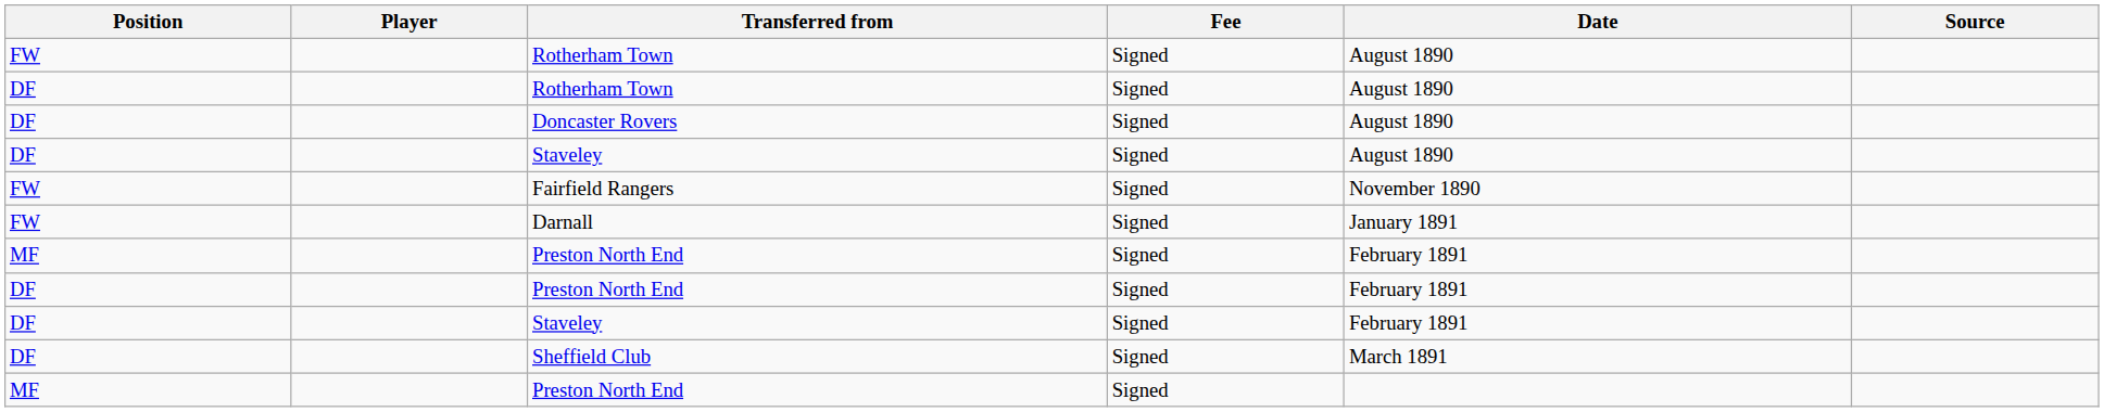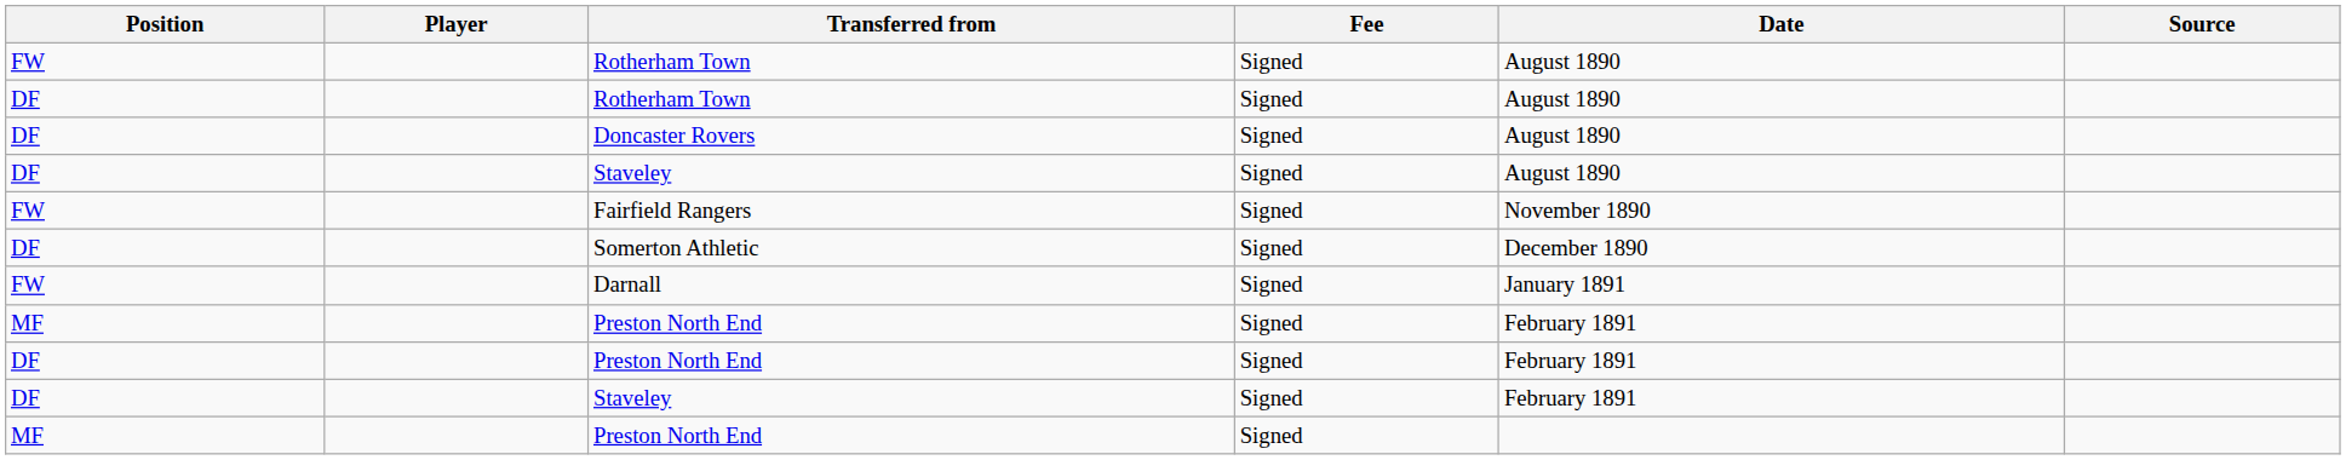 <table width=99% class="wikitable sortable" style="text-align:center; font-size:95%; text-align:left">
 <tr>
 <th>Position</th>
 <th>Player</th>
 <th>Transferred from</th>
 <th>Fee</th>
 <th>Date</th>
 <th>Source</th>
 </tr>
 <tr>
 <td><a href='#'>FW</a></td>
 <td></td>
 <td><a href='#'>Rotherham Town</a></td>
 <td>Signed</td>
 <td>August 1890</td>
 <td></td>
 </tr>
 <tr>
 <td><a href='#'>DF</a></td>
 <td></td>
 <td><a href='#'>Rotherham Town</a></td>
 <td>Signed</td>
 <td>August 1890</td>
 <td></td>
 </tr>
 <tr>
 <td><a href='#'>DF</a></td>
 <td></td>
 <td><a href='#'>Doncaster Rovers</a></td>
 <td>Signed</td>
 <td>August 1890</td>
 <td></td>
 </tr>
 <tr>
 <td><a href='#'>DF</a></td>
 <td></td>
 <td><a href='#'>Staveley</a></td>
 <td>Signed</td>
 <td>August 1890</td>
 <td></td>
 </tr>
 <tr>
 <td><a href='#'>FW</a></td>
 <td></td>
 <td>Fairfield Rangers</td>
 <td>Signed</td>
 <td>November 1890</td>
 <td></td>
 </tr>
 <tr>
+<td><a href='#'>DF</a></td>
+<td></td>
+<td>Somerton Athletic</td>
+<td>Signed</td>
+<td>December 1890</td>
+<td></td>
+</tr>
+<tr>
 <td><a href='#'>FW</a></td>
 <td></td>
 <td>Darnall</td>
 <td>Signed</td>
 <td>January 1891</td>
 <td></td>
 </tr>
 <tr>
 <td><a href='#'>MF</a></td>
 <td></td>
 <td><a href='#'>Preston North End</a></td>
 <td>Signed</td>
 <td>February 1891</td>
 <td></td>
 </tr>
 <tr>
 <td><a href='#'>DF</a></td>
 <td></td>
 <td><a href='#'>Preston North End</a></td>
 <td>Signed</td>
 <td>February 1891</td>
 <td></td>
 </tr>
 <tr>
 <td><a href='#'>DF</a></td>
 <td></td>
 <td><a href='#'>Staveley</a></td>
 <td>Signed</td>
 <td>February 1891</td>
 <td></td>
 </tr>
 <tr>
-<td><a href='#'>DF</a></td>
-<td></td>
-<td><a href='#'>Sheffield Club</a></td>
-<td>Signed</td>
-<td>March 1891</td>
-<td></td>
-</tr>
-<tr>
 <td><a href='#'>MF</a></td>
 <td></td>
 <td><a href='#'>Preston North End</a></td>
 <td>Signed</td>
 <td></td>
 <td></td>
 </tr>
 </table>
